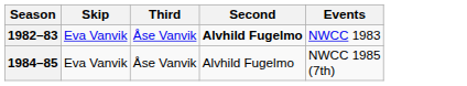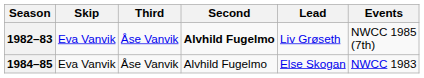 <table class="wikitable">
 <tr>
 <th scope="col">Season</th>
 <th scope="col">Skip</th>
 <th scope="col">Third</th>
 <th scope="col">Second</th>
+<th scope="col">Lead</th>
 <th scope="col">Events</th>
 </tr>
 <tr>
 <th scope="row">1982–83</th>
 <td><a href='#'>Eva Vanvik</a></td>
 <td><a href='#'>Åse Vanvik</a></td>
 <td><strong>Alvhild Fugelmo</strong></td>
-<td><a href='#'>NWCC</a> 1983 <br> </td>
+<td><a href='#'>Liv Grøseth</a></td>
+<td>NWCC 1985 <br> (7th)</td>
 </tr>
 <tr>
 <th scope="row">1984–85</th>
 <td>Eva Vanvik</td>
 <td>Åse Vanvik</td>
 <td>Alvhild Fugelmo</td>
-<td>NWCC 1985 <br> (7th)</td>
+<td><a href='#'>Else Skogan</a></td>
+<td><a href='#'>NWCC</a> 1983 <br> </td>
 </tr>
 </table>
